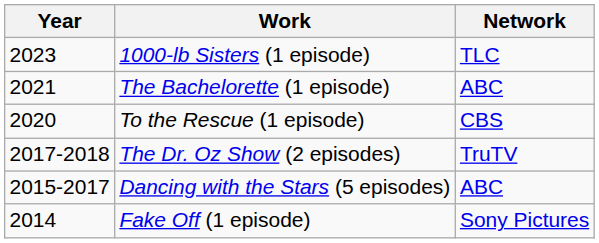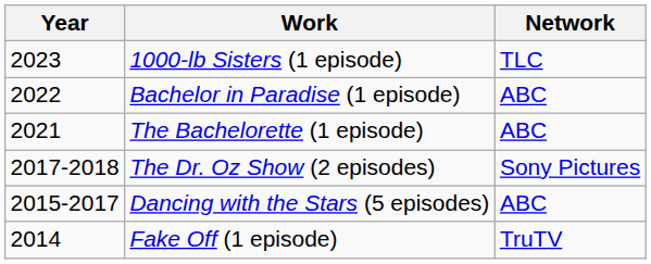 <table class="wikitable">
 <tr>
 <th>Year</th>
 <th>Work</th>
 <th>Network</th>
 </tr>
 <tr>
 <td>2023</td>
 <td><em><a href='#'>1000-lb Sisters</a></em> (1 episode)</td>
 <td><a href='#'>TLC</a></td>
 </tr>
 <tr>
+<td>2022</td>
+<td><em><a href='#'>Bachelor in Paradise</a></em> (1 episode)</td>
+<td><a href='#'>ABC</a></td>
+</tr>
+<tr>
 <td>2021</td>
 <td><em><a href='#'>The Bachelorette</a></em> (1 episode)</td>
 <td><a href='#'>ABC</a></td>
 </tr>
 <tr>
-<td>2020</td>
-<td><em>To the Rescue</em> (1 episode)</td>
-<td><a href='#'>CBS</a></td>
-</tr>
-<tr>
 <td>2017-2018</td>
 <td><em><a href='#'>The Dr. Oz Show</a></em> (2 episodes)</td>
-<td><a href='#'>TruTV</a></td>
+<td><a href='#'>Sony Pictures</a></td>
 </tr>
 <tr>
 <td>2015-2017</td>
 <td><em><a href='#'>Dancing with the Stars</a></em> (5 episodes)</td>
 <td><a href='#'>ABC</a></td>
 </tr>
 <tr>
 <td>2014</td>
 <td><em><a href='#'>Fake Off</a></em> (1 episode)</td>
-<td><a href='#'>Sony Pictures</a></td>
+<td><a href='#'>TruTV</a></td>
 </tr>
 </table>
